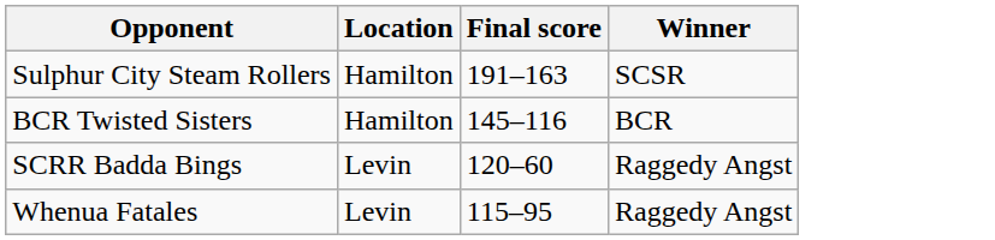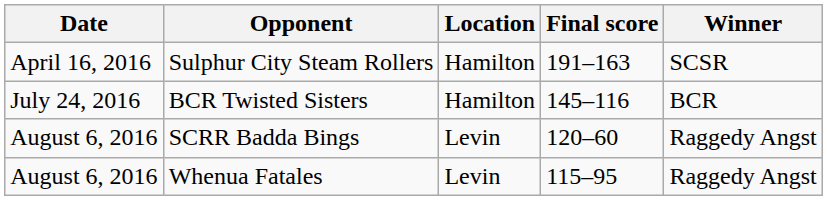 <table class="wikitable">
 <tr>
+<th>Date</th>
 <th>Opponent</th>
 <th>Location</th>
 <th>Final score</th>
 <th>Winner</th>
 </tr>
 <tr>
+<td>April 16, 2016</td>
 <td>Sulphur City Steam Rollers</td>
 <td>Hamilton</td>
 <td>191–163</td>
 <td>SCSR</td>
 </tr>
 <tr>
+<td>July 24, 2016</td>
 <td>BCR Twisted Sisters</td>
 <td>Hamilton</td>
 <td>145–116</td>
 <td>BCR</td>
 </tr>
 <tr>
+<td>August 6, 2016</td>
 <td>SCRR Badda Bings</td>
 <td>Levin</td>
 <td>120–60</td>
 <td>Raggedy Angst</td>
 </tr>
 <tr>
+<td>August 6, 2016</td>
 <td>Whenua Fatales</td>
 <td>Levin</td>
 <td>115–95</td>
 <td>Raggedy Angst</td>
 </tr>
 </table>
